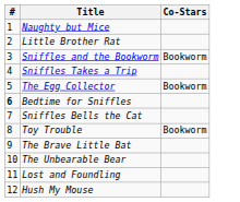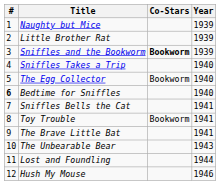 <table class="wikitable sortable collapsible">
 <tr>
 <th>#</th>
 <th>Title</th>
 <th>Co-Stars</th>
+<th>Year</th>
 </tr>
 <tr>
 <td>1</td>
 <td><em><a href='#'>Naughty but Mice</a></em></td>
 <td></td>
+<td>1939</td>
 </tr>
 <tr>
 <td>2</td>
 <td><em>Little Brother Rat</em></td>
 <td></td>
+<td>1939</td>
 </tr>
 <tr>
 <td>3</td>
 <td><em><a href='#'>Sniffles and the Bookworm</a></em></td>
-<td>Bookworm</td>
+<td><strong>Bookworm</strong></td>
+<td>1939</td>
 </tr>
 <tr>
 <td>4</td>
 <td><em><a href='#'>Sniffles Takes a Trip</a></em></td>
 <td></td>
+<td>1940</td>
 </tr>
 <tr>
 <td>5</td>
 <td><em><a href='#'>The Egg Collector</a></em></td>
 <td>Bookworm</td>
+<td>1940</td>
 </tr>
 <tr>
 <td><strong>6</strong></td>
 <td><em>Bedtime for Sniffles</em></td>
 <td></td>
+<td>1940</td>
 </tr>
 <tr>
 <td>7</td>
 <td><em>Sniffles Bells the Cat</em></td>
 <td></td>
+<td>1941</td>
 </tr>
 <tr>
 <td>8</td>
 <td><em>Toy Trouble</em></td>
 <td>Bookworm</td>
+<td>1941</td>
 </tr>
 <tr>
 <td>9</td>
 <td><em>The Brave Little Bat</em></td>
 <td></td>
+<td>1941</td>
 </tr>
 <tr>
 <td>10</td>
 <td><em>The Unbearable Bear</em></td>
 <td></td>
+<td>1943</td>
 </tr>
 <tr>
 <td>11</td>
 <td><em>Lost and Foundling</em></td>
 <td></td>
+<td>1944</td>
 </tr>
 <tr>
 <td>12</td>
 <td><em>Hush My Mouse</em></td>
 <td></td>
+<td>1946</td>
 </tr>
 </table>
